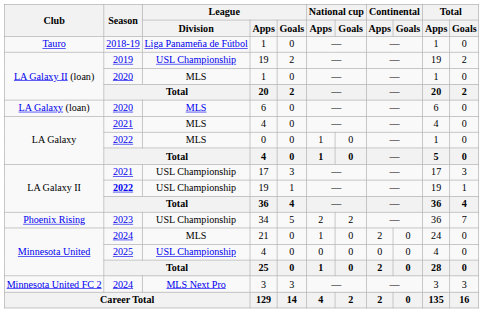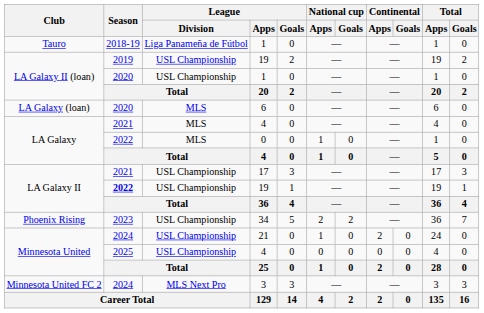 <table class="wikitable" style="text-align: center;">
 <tr>
 <th rowspan="2">Club</th>
 <th rowspan="2">Season</th>
 <th colspan="3">League</th>
 <th colspan="2">National cup</th>
 <th colspan="2">Continental</th>
 <th colspan="2">Total</th>
 </tr>
 <tr>
 <th>Division</th>
 <th>Apps</th>
 <th>Goals</th>
 <th>Apps</th>
 <th>Goals</th>
 <th>Apps</th>
 <th>Goals</th>
 <th>Apps</th>
 <th>Goals</th>
 </tr>
 <tr>
 <td><a href='#'>Tauro</a></td>
 <td><a href='#'>2018-19</a></td>
 <td><a href='#'>Liga Panameña de Fútbol</a></td>
 <td>1</td>
 <td>0</td>
 <td colspan="2">—</td>
 <td colspan="2">—</td>
 <td>1</td>
 <td>0</td>
 </tr>
 <tr>
 <td rowspan="3"><a href='#'>LA Galaxy II</a> (loan)</td>
 <td><a href='#'>2019</a></td>
 <td><a href='#'>USL Championship</a></td>
 <td>19</td>
 <td>2</td>
 <td colspan="2">—</td>
 <td colspan="2">—</td>
 <td>19</td>
 <td>2</td>
 </tr>
 <tr>
 <td><a href='#'>2020</a></td>
-<td>MLS</td>
+<td>USL Championship</td>
 <td>1</td>
 <td>0</td>
 <td colspan="2">—</td>
 <td colspan="2">—</td>
 <td>1</td>
 <td>0</td>
 </tr>
 <tr>
 <th colspan="2">Total</th>
 <th>20</th>
 <th>2</th>
 <th colspan="2">—</th>
 <th colspan="2">—</th>
 <th>20</th>
 <th>2</th>
 </tr>
 <tr>
 <td><a href='#'>LA Galaxy</a> (loan)</td>
 <td><a href='#'>2020</a></td>
 <td><a href='#'>MLS</a></td>
 <td>6</td>
 <td>0</td>
 <td colspan="2">—</td>
 <td colspan="2">—</td>
 <td>6</td>
 <td>0</td>
 </tr>
 <tr>
 <td rowspan="3">LA Galaxy</td>
 <td><a href='#'>2021</a></td>
 <td>MLS</td>
 <td>4</td>
 <td>0</td>
 <td colspan="2">—</td>
 <td colspan="2">—</td>
 <td>4</td>
 <td>0</td>
 </tr>
 <tr>
 <td><a href='#'>2022</a></td>
 <td>MLS</td>
 <td>0</td>
 <td>0</td>
 <td>1</td>
 <td>0</td>
 <td colspan="2">—</td>
 <td>1</td>
 <td>0</td>
 </tr>
 <tr>
 <th colspan="2">Total</th>
 <th>4</th>
 <th>0</th>
 <th>1</th>
 <th>0</th>
 <th colspan="2">—</th>
 <th>5</th>
 <th>0</th>
 </tr>
 <tr>
 <td rowspan="3">LA Galaxy II</td>
 <td><a href='#'>2021</a></td>
 <td>USL Championship</td>
 <td>17</td>
 <td>3</td>
 <td colspan="2">—</td>
 <td colspan="2">—</td>
 <td>17</td>
 <td>3</td>
 </tr>
 <tr>
 <td><strong><a href='#'>2022</a></strong></td>
 <td>USL Championship</td>
 <td>19</td>
 <td>1</td>
 <td colspan="2">—</td>
 <td colspan="2">—</td>
 <td>19</td>
 <td>1</td>
 </tr>
 <tr>
 <th colspan="2">Total</th>
 <th>36</th>
 <th>4</th>
 <th colspan="2">—</th>
 <th colspan="2">—</th>
 <th>36</th>
 <th>4</th>
 </tr>
 <tr>
 <td><a href='#'>Phoenix Rising</a></td>
 <td><a href='#'>2023</a></td>
 <td>USL Championship</td>
 <td>34</td>
 <td>5</td>
 <td>2</td>
 <td>2</td>
 <td colspan="2">—</td>
 <td>36</td>
 <td>7</td>
 </tr>
 <tr>
 <td rowspan="3"><a href='#'>Minnesota United</a></td>
 <td><a href='#'>2024</a></td>
-<td>MLS</td>
+<td><a href='#'>USL Championship</a></td>
 <td>21</td>
 <td>0</td>
 <td>1</td>
 <td>0</td>
 <td>2</td>
 <td>0</td>
 <td>24</td>
 <td>0</td>
 </tr>
 <tr>
 <td><a href='#'>2025</a></td>
 <td><a href='#'>USL Championship</a></td>
 <td>4</td>
 <td>0</td>
 <td>0</td>
 <td>0</td>
 <td>0</td>
 <td>0</td>
 <td>4</td>
 <td>0</td>
 </tr>
 <tr>
 <th colspan="2">Total</th>
 <th>25</th>
 <th>0</th>
 <th>1</th>
 <th>0</th>
 <th>2</th>
 <th>0</th>
 <th>28</th>
 <th>0</th>
 </tr>
 <tr>
 <td><a href='#'>Minnesota United FC 2</a></td>
 <td><a href='#'>2024</a></td>
 <td><a href='#'>MLS Next Pro</a></td>
 <td>3</td>
 <td>3</td>
 <td colspan="2">—</td>
 <td colspan="2">—</td>
 <td>3</td>
 <td>3</td>
 </tr>
 <tr>
 <th colspan="3">Career Total</th>
 <th>129</th>
 <th>14</th>
 <th>4</th>
 <th>2</th>
 <th>2</th>
 <th>0</th>
 <th>135</th>
 <th>16</th>
 </tr>
 </table>
